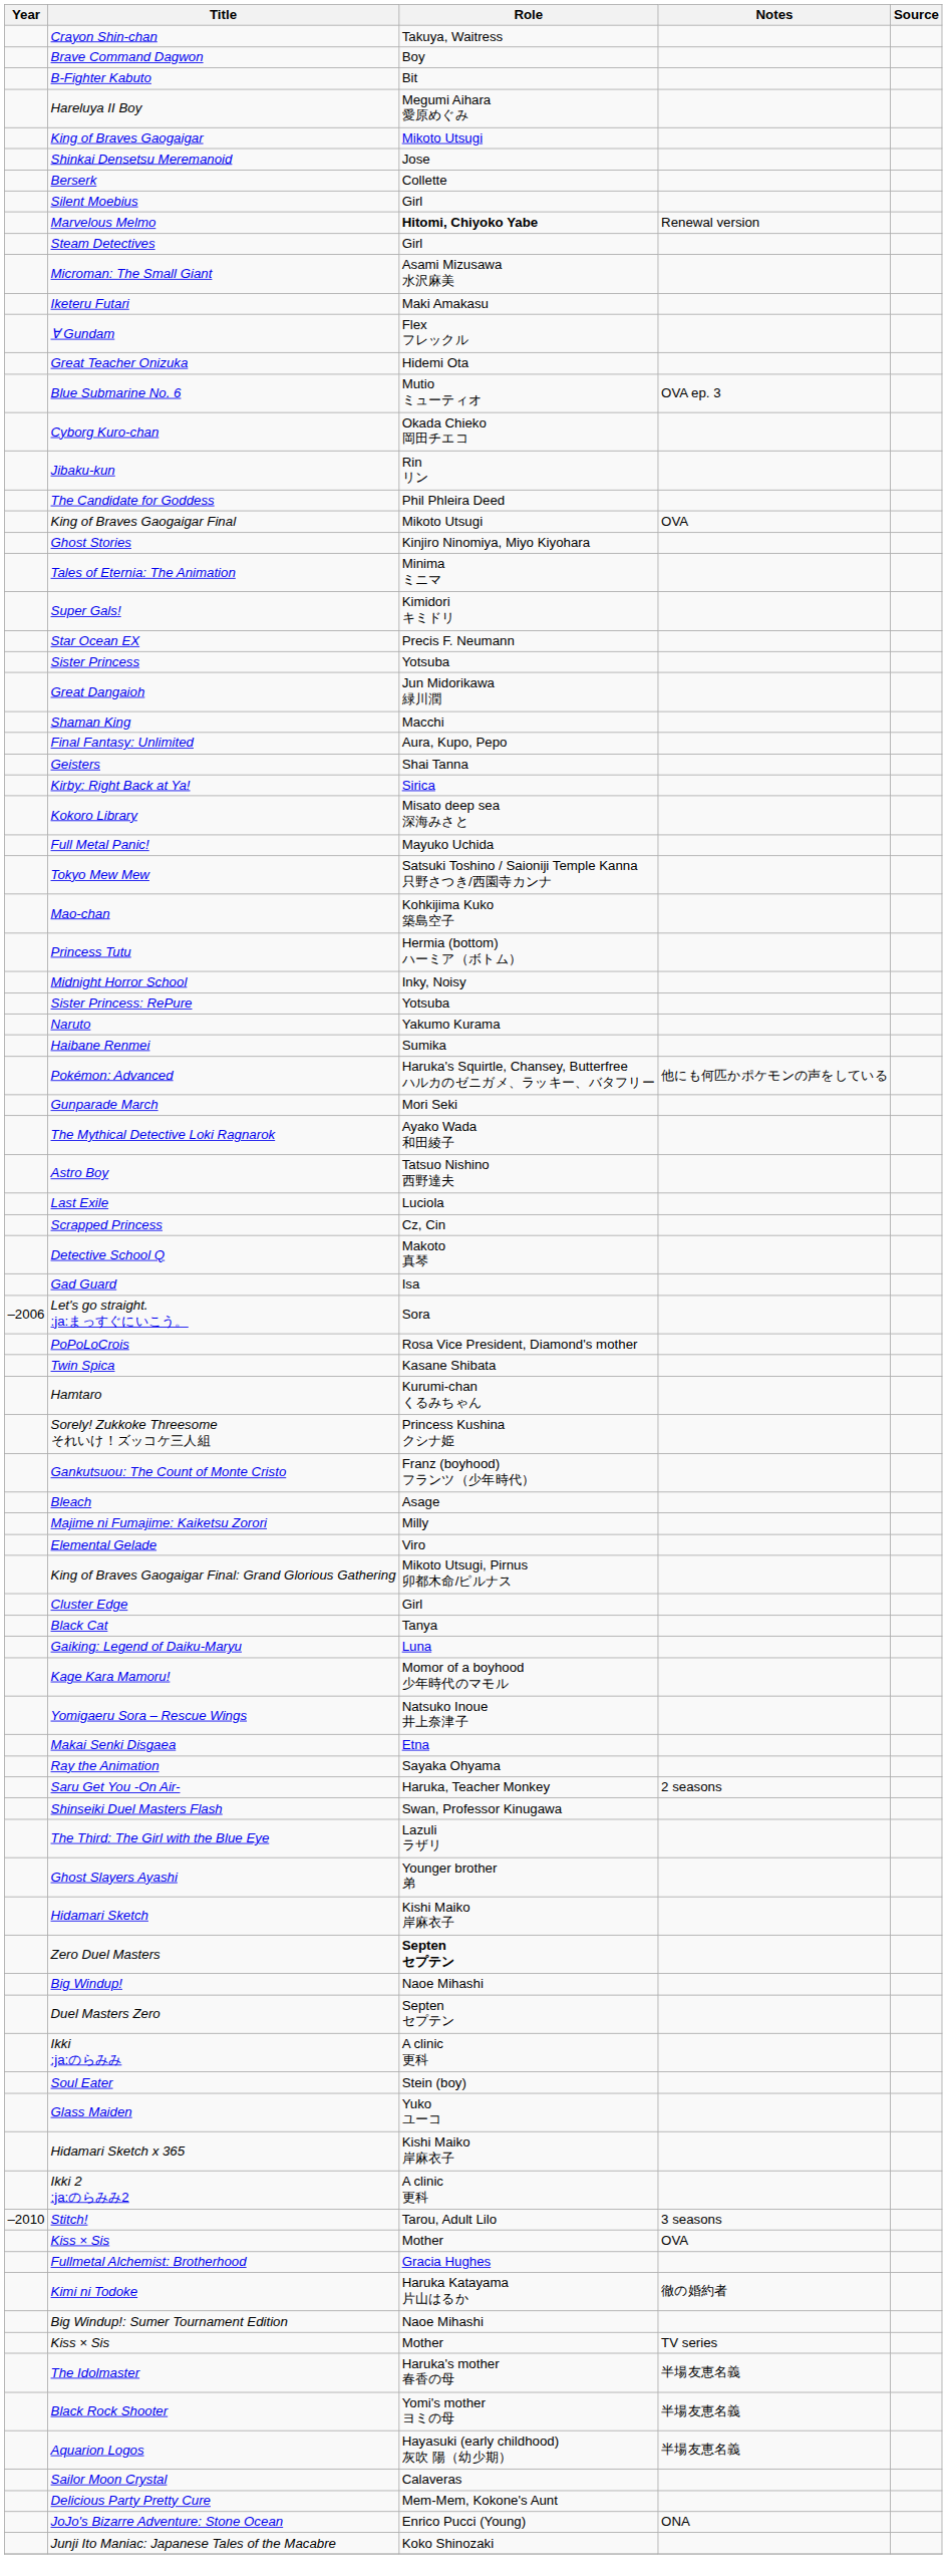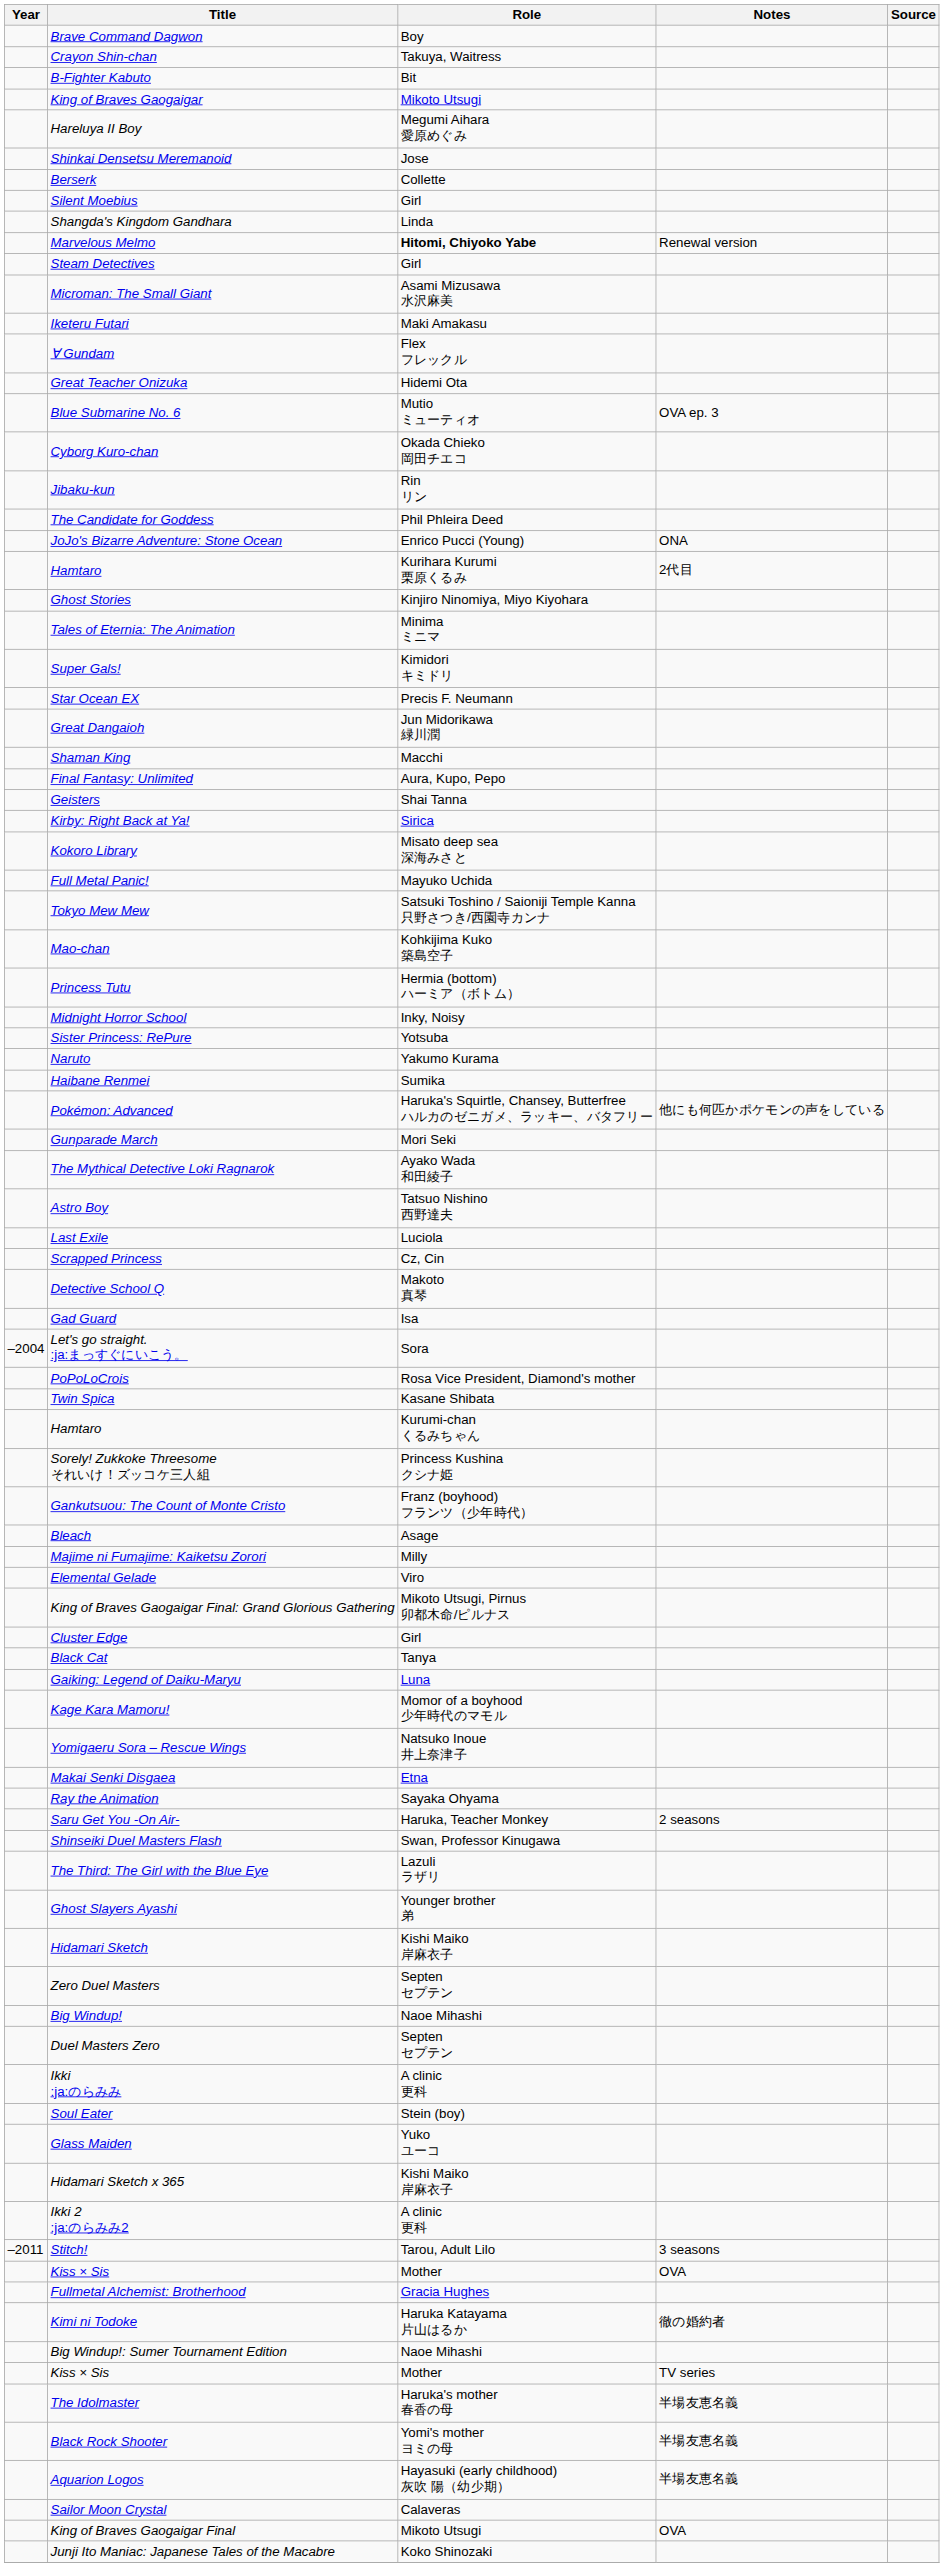 <table class="wikitable sortable plainrowheaders">
 <tr>
 <th>Year</th>
 <th>Title</th>
 <th>Role</th>
 <th class="unsortable">Notes</th>
 <th class="unsortable">Source</th>
 </tr>
 <tr>
 <td></td>
-<td><em><a href='#'>Crayon Shin-chan</a></em></td>
-<td>Takuya, Waitress</td>
+<td><em><a href='#'>Brave Command Dagwon</a></em></td>
+<td>Boy</td>
 <td></td>
 <td></td>
 </tr>
 <tr>
 <td></td>
-<td><em><a href='#'>Brave Command Dagwon</a></em></td>
-<td>Boy</td>
+<td><em><a href='#'>Crayon Shin-chan</a></em></td>
+<td>Takuya, Waitress</td>
 <td></td>
 <td></td>
 </tr>
 <tr>
 <td></td>
 <td><em><a href='#'>B-Fighter Kabuto</a></em></td>
 <td>Bit</td>
 <td></td>
 <td></td>
 </tr>
 <tr>
 <td></td>
-<td><em>Hareluya II Boy</em></td>
-<td>Megumi Aihara<br>愛原めぐみ</td>
+<td><em><a href='#'>King of Braves Gaogaigar</a></em></td>
+<td><a href='#'>Mikoto Utsugi</a></td>
 <td></td>
 <td></td>
 </tr>
 <tr>
 <td></td>
-<td><em><a href='#'>King of Braves Gaogaigar</a></em></td>
-<td><a href='#'>Mikoto Utsugi</a></td>
+<td><em>Hareluya II Boy</em></td>
+<td>Megumi Aihara<br>愛原めぐみ</td>
 <td></td>
 <td></td>
 </tr>
 <tr>
 <td></td>
 <td><em><a href='#'>Shinkai Densetsu Meremanoid</a></em></td>
 <td>Jose</td>
 <td></td>
 <td></td>
 </tr>
 <tr>
 <td></td>
 <td><em><a href='#'>Berserk</a></em></td>
 <td>Collette</td>
 <td></td>
 <td></td>
 </tr>
 <tr>
 <td></td>
 <td><em><a href='#'>Silent Moebius</a></em></td>
 <td>Girl</td>
+<td></td>
+<td></td>
+</tr>
+<tr>
+<td></td>
+<td><em>Shangda's Kingdom Gandhara</em></td>
+<td>Linda</td>
 <td></td>
 <td></td>
 </tr>
 <tr>
 <td></td>
 <td><em><a href='#'>Marvelous Melmo</a></em></td>
 <td><strong>Hitomi, Chiyoko Yabe</strong></td>
 <td>Renewal version</td>
 <td></td>
 </tr>
 <tr>
 <td></td>
 <td><em><a href='#'>Steam Detectives</a></em></td>
 <td>Girl</td>
 <td></td>
 <td></td>
 </tr>
 <tr>
 <td></td>
 <td><em><a href='#'>Microman: The Small Giant</a></em></td>
 <td>Asami Mizusawa<br>水沢麻美</td>
 <td></td>
 <td></td>
 </tr>
 <tr>
 <td></td>
 <td><em><a href='#'>Iketeru Futari</a></em></td>
 <td>Maki Amakasu</td>
 <td></td>
 <td></td>
 </tr>
 <tr>
 <td></td>
 <td><em><a href='#'>∀ Gundam</a></em></td>
 <td>Flex<br>フレックル</td>
 <td></td>
 <td></td>
 </tr>
 <tr>
 <td></td>
 <td><em><a href='#'>Great Teacher Onizuka</a></em></td>
 <td>Hidemi Ota</td>
 <td></td>
 <td></td>
 </tr>
 <tr>
 <td></td>
 <td><em><a href='#'>Blue Submarine No. 6</a></em></td>
 <td>Mutio<br>ミューティオ</td>
 <td>OVA ep. 3</td>
 <td></td>
 </tr>
 <tr>
 <td></td>
 <td><em><a href='#'>Cyborg Kuro-chan</a></em></td>
 <td>Okada Chieko<br>岡田チエコ</td>
 <td></td>
 <td></td>
 </tr>
 <tr>
 <td></td>
 <td><em><a href='#'>Jibaku-kun</a></em></td>
 <td>Rin<br>リン</td>
 <td></td>
 <td></td>
 </tr>
 <tr>
 <td></td>
 <td><em><a href='#'>The Candidate for Goddess</a></em></td>
 <td>Phil Phleira Deed</td>
 <td></td>
 <td></td>
 </tr>
 <tr>
 <td></td>
-<td><em>King of Braves Gaogaigar Final</em></td>
-<td>Mikoto Utsugi</td>
-<td>OVA</td>
+<td><em><a href='#'>JoJo's Bizarre Adventure: Stone Ocean</a></em></td>
+<td>Enrico Pucci (Young)</td>
+<td>ONA</td>
+<td></td>
+</tr>
+<tr>
+<td></td>
+<td><em><a href='#'>Hamtaro</a></em></td>
+<td>Kurihara Kurumi<br>栗原くるみ</td>
+<td>2代目</td>
 <td></td>
 </tr>
 <tr>
 <td></td>
 <td><em><a href='#'>Ghost Stories</a></em></td>
 <td>Kinjiro Ninomiya, Miyo Kiyohara </td>
 <td></td>
 <td></td>
 </tr>
 <tr>
 <td></td>
 <td><em><a href='#'>Tales of Eternia: The Animation</a></em></td>
 <td>Minima<br>ミニマ</td>
 <td></td>
 <td></td>
 </tr>
 <tr>
 <td></td>
 <td><em><a href='#'>Super Gals!</a></em></td>
 <td>Kimidori<br>キミドリ</td>
 <td></td>
 <td></td>
 </tr>
 <tr>
 <td></td>
 <td><em><a href='#'>Star Ocean EX</a></em></td>
 <td>Precis F. Neumann</td>
-<td></td>
-<td></td>
-</tr>
-<tr>
-<td></td>
-<td><em><a href='#'>Sister Princess</a></em></td>
-<td>Yotsuba</td>
 <td></td>
 <td></td>
 </tr>
 <tr>
 <td></td>
 <td><em><a href='#'>Great Dangaioh</a></em></td>
 <td>Jun Midorikawa<br>緑川潤</td>
 <td></td>
 <td></td>
 </tr>
 <tr>
 <td></td>
 <td><em><a href='#'>Shaman King</a></em></td>
 <td>Macchi</td>
 <td></td>
 <td></td>
 </tr>
 <tr>
 <td></td>
 <td><em><a href='#'>Final Fantasy: Unlimited</a></em></td>
 <td>Aura, Kupo, Pepo </td>
 <td></td>
 <td></td>
 </tr>
 <tr>
 <td></td>
 <td><em><a href='#'>Geisters</a></em></td>
 <td>Shai Tanna</td>
 <td></td>
 <td></td>
 </tr>
 <tr>
 <td></td>
 <td><em><a href='#'>Kirby: Right Back at Ya!</a></em></td>
 <td><a href='#'>Sirica</a></td>
 <td></td>
 <td></td>
 </tr>
 <tr>
 <td></td>
 <td><em><a href='#'>Kokoro Library</a></em></td>
 <td>Misato deep sea<br>深海みさと</td>
 <td></td>
 <td></td>
 </tr>
 <tr>
 <td></td>
 <td><em><a href='#'>Full Metal Panic!</a></em></td>
 <td>Mayuko Uchida</td>
 <td></td>
 <td></td>
 </tr>
 <tr>
 <td></td>
 <td><em><a href='#'>Tokyo Mew Mew</a></em></td>
 <td>Satsuki Toshino / Saioniji Temple Kanna<br>只野さつき/西園寺カンナ</td>
 <td></td>
 <td></td>
 </tr>
 <tr>
 <td></td>
 <td><em><a href='#'>Mao-chan</a></em></td>
 <td>Kohkijima Kuko<br>築島空子</td>
 <td></td>
 <td></td>
 </tr>
 <tr>
 <td></td>
 <td><em><a href='#'>Princess Tutu</a></em></td>
 <td>Hermia (bottom)<br>ハーミア（ボトム）</td>
 <td></td>
 <td></td>
 </tr>
 <tr>
 <td></td>
 <td><em><a href='#'>Midnight Horror School</a></em></td>
 <td>Inky, Noisy</td>
 <td></td>
 <td></td>
 </tr>
 <tr>
 <td></td>
 <td><em><a href='#'>Sister Princess: RePure</a></em></td>
 <td>Yotsuba</td>
 <td></td>
 <td></td>
 </tr>
 <tr>
 <td></td>
 <td><em><a href='#'>Naruto</a></em></td>
 <td>Yakumo Kurama</td>
 <td></td>
 <td></td>
 </tr>
 <tr>
 <td></td>
 <td><em><a href='#'>Haibane Renmei</a></em></td>
 <td>Sumika</td>
 <td></td>
 <td></td>
 </tr>
 <tr>
 <td></td>
 <td><em><a href='#'>Pokémon: Advanced</a></em></td>
 <td>Haruka's Squirtle, Chansey, Butterfree<br>ハルカのゼニガメ、ラッキー、バタフリー</td>
 <td>他にも何匹かポケモンの声をしている</td>
 <td></td>
 </tr>
 <tr>
 <td></td>
 <td><em><a href='#'>Gunparade March</a></em></td>
 <td>Mori Seki </td>
 <td></td>
 <td></td>
 </tr>
 <tr>
 <td></td>
 <td><em><a href='#'>The Mythical Detective Loki Ragnarok</a></em></td>
 <td>Ayako Wada<br>和田綾子</td>
 <td></td>
 <td></td>
 </tr>
 <tr>
 <td></td>
 <td><em><a href='#'>Astro Boy</a></em></td>
 <td>Tatsuo Nishino<br>西野達夫</td>
 <td></td>
 <td></td>
 </tr>
 <tr>
 <td></td>
 <td><em><a href='#'>Last Exile</a></em></td>
 <td>Luciola</td>
 <td></td>
 <td></td>
 </tr>
 <tr>
 <td></td>
 <td><em><a href='#'>Scrapped Princess</a></em></td>
 <td>Cz, Cin</td>
 <td></td>
 <td></td>
 </tr>
 <tr>
 <td></td>
 <td><em><a href='#'>Detective School Q</a></em></td>
 <td>Makoto<br>真琴</td>
 <td></td>
 <td></td>
 </tr>
 <tr>
 <td></td>
 <td><em><a href='#'>Gad Guard</a></em></td>
 <td>Isa</td>
 <td></td>
 <td></td>
 </tr>
 <tr>
-<td>–2006</td>
+<td>–2004</td>
 <td><em>Let's go straight.</em><br><a href='#'>:ja:まっすぐにいこう。</a></td>
 <td>Sora</td>
 <td></td>
 <td></td>
 </tr>
 <tr>
 <td></td>
 <td><em><a href='#'>PoPoLoCrois</a></em></td>
 <td>Rosa Vice President, Diamond's mother</td>
 <td></td>
 <td></td>
 </tr>
 <tr>
 <td></td>
 <td><em><a href='#'>Twin Spica</a></em></td>
 <td>Kasane Shibata</td>
 <td></td>
 <td></td>
 </tr>
 <tr>
 <td></td>
 <td><em>Hamtaro</em></td>
 <td>Kurumi-chan<br>くるみちゃん</td>
 <td></td>
 <td></td>
 </tr>
 <tr>
 <td></td>
 <td><em>Sorely! Zukkoke Threesome</em><br>それいけ！ズッコケ三人組</td>
 <td>Princess Kushina<br>クシナ姫</td>
 <td></td>
 <td></td>
 </tr>
 <tr>
 <td></td>
 <td><em><a href='#'>Gankutsuou: The Count of Monte Cristo</a></em></td>
 <td>Franz (boyhood)<br>フランツ（少年時代）</td>
 <td></td>
 <td></td>
 </tr>
 <tr>
 <td></td>
 <td><em><a href='#'>Bleach</a></em></td>
 <td>Asage </td>
 <td></td>
 <td></td>
 </tr>
 <tr>
 <td></td>
 <td><em><a href='#'>Majime ni Fumajime: Kaiketsu Zorori</a></em></td>
 <td>Milly</td>
 <td></td>
 <td></td>
 </tr>
 <tr>
 <td></td>
 <td><em><a href='#'>Elemental Gelade</a></em></td>
 <td>Viro </td>
 <td></td>
 <td></td>
 </tr>
 <tr>
 <td></td>
 <td><em>King of Braves Gaogaigar Final: Grand Glorious Gathering</em></td>
 <td>Mikoto Utsugi, Pirnus<br>卯都木命/ピルナス</td>
 <td></td>
 <td></td>
 </tr>
 <tr>
 <td></td>
 <td><em><a href='#'>Cluster Edge</a></em></td>
 <td>Girl</td>
 <td></td>
 <td></td>
 </tr>
 <tr>
 <td></td>
 <td><em><a href='#'>Black Cat</a></em></td>
 <td>Tanya</td>
 <td></td>
 <td></td>
 </tr>
 <tr>
 <td></td>
 <td><em><a href='#'>Gaiking: Legend of Daiku-Maryu</a></em></td>
 <td><a href='#'>Luna</a></td>
 <td></td>
 </tr>
 <tr>
 <td></td>
 <td><em><a href='#'>Kage Kara Mamoru!</a></em></td>
 <td>Momor of a boyhood<br>少年時代のマモル</td>
 <td></td>
 <td></td>
 </tr>
 <tr>
 <td></td>
 <td><em><a href='#'>Yomigaeru Sora – Rescue Wings</a></em></td>
 <td>Natsuko Inoue<br>井上奈津子</td>
 <td></td>
 <td></td>
 </tr>
 <tr>
 <td></td>
 <td><em><a href='#'>Makai Senki Disgaea</a></em></td>
 <td><a href='#'>Etna</a></td>
 <td></td>
 <td></td>
 </tr>
 <tr>
 <td></td>
 <td><em><a href='#'>Ray the Animation</a></em></td>
 <td>Sayaka Ohyama</td>
 <td></td>
 <td></td>
 </tr>
 <tr>
 <td></td>
 <td><em><a href='#'>Saru Get You -On Air-</a></em></td>
 <td>Haruka, Teacher Monkey</td>
 <td>2 seasons</td>
 <td></td>
 </tr>
 <tr>
 <td></td>
 <td><em><a href='#'>Shinseiki Duel Masters Flash</a></em></td>
 <td>Swan, Professor Kinugawa</td>
 <td></td>
 <td></td>
 </tr>
 <tr>
 <td></td>
 <td><em><a href='#'>The Third: The Girl with the Blue Eye</a></em></td>
 <td>Lazuli<br>ラザリ</td>
 <td></td>
 <td></td>
 </tr>
 <tr>
 <td></td>
 <td><em><a href='#'>Ghost Slayers Ayashi</a></em></td>
 <td>Younger brother<br>弟</td>
 <td></td>
 <td></td>
 </tr>
 <tr>
 <td></td>
 <td><em><a href='#'>Hidamari Sketch</a></em></td>
 <td>Kishi Maiko<br>岸麻衣子</td>
 <td></td>
 <td></td>
 </tr>
 <tr>
 <td></td>
 <td><em>Zero Duel Masters</em></td>
-<td><strong>Septen<br>セプテン</strong></td>
+<td>Septen<br>セプテン</td>
 <td></td>
 <td></td>
 </tr>
 <tr>
 <td></td>
 <td><em><a href='#'>Big Windup!</a></em></td>
 <td>Naoe Mihashi</td>
 <td></td>
 <td></td>
 </tr>
 <tr>
 <td></td>
 <td><em>Duel Masters Zero</em></td>
 <td>Septen<br>セプテン</td>
 <td></td>
 <td></td>
 </tr>
 <tr>
 <td></td>
 <td><em>Ikki</em><br><a href='#'>:ja:のらみみ</a></td>
 <td>A clinic<br>更科</td>
 <td></td>
 <td></td>
 </tr>
 <tr>
 <td></td>
 <td><em><a href='#'>Soul Eater</a></em></td>
 <td>Stein (boy)</td>
 <td></td>
 <td></td>
 </tr>
 <tr>
 <td></td>
 <td><em><a href='#'>Glass Maiden</a></em></td>
 <td>Yuko<br>ユーコ</td>
 <td></td>
 <td></td>
 </tr>
 <tr>
 <td></td>
 <td><em>Hidamari Sketch x 365</em></td>
 <td>Kishi Maiko<br>岸麻衣子</td>
 <td></td>
 <td></td>
 </tr>
 <tr>
 <td></td>
 <td><em>Ikki 2</em><br><a href='#'>:ja:のらみみ2</a></td>
 <td>A clinic<br>更科</td>
 <td></td>
 <td></td>
 </tr>
 <tr>
-<td>–2010</td>
+<td>–2011</td>
 <td><em><a href='#'>Stitch!</a></em></td>
 <td>Tarou, Adult Lilo</td>
 <td>3 seasons</td>
 <td></td>
 </tr>
 <tr>
 <td></td>
 <td><em><a href='#'>Kiss × Sis</a></em></td>
 <td>Mother</td>
 <td>OVA</td>
 <td></td>
 </tr>
 <tr>
 <td></td>
 <td><em><a href='#'>Fullmetal Alchemist: Brotherhood</a></em></td>
 <td><a href='#'>Gracia Hughes</a></td>
 <td></td>
 <td></td>
 </tr>
 <tr>
 <td></td>
 <td><em><a href='#'>Kimi ni Todoke</a></em></td>
 <td>Haruka Katayama<br>片山はるか</td>
 <td>徹の婚約者</td>
 <td></td>
 </tr>
 <tr>
 <td></td>
 <td><em>Big Windup!: Sumer Tournament Edition</em></td>
 <td>Naoe Mihashi</td>
 <td></td>
 <td></td>
 </tr>
 <tr>
 <td></td>
 <td><em>Kiss × Sis</em></td>
 <td>Mother</td>
 <td>TV series </td>
 <td></td>
 </tr>
 <tr>
 <td></td>
 <td><em><a href='#'>The Idolmaster</a></em></td>
 <td>Haruka's mother<br>春香の母</td>
 <td>半場友恵名義</td>
 <td></td>
 </tr>
 <tr>
 <td></td>
 <td><em><a href='#'>Black Rock Shooter</a></em></td>
 <td>Yomi's mother<br>ヨミの母</td>
 <td>半場友恵名義</td>
 <td></td>
 </tr>
 <tr>
 <td></td>
 <td><em><a href='#'>Aquarion Logos</a></em></td>
 <td>Hayasuki (early childhood)<br>灰吹 陽（幼少期）</td>
 <td>半場友恵名義</td>
 <td></td>
 </tr>
 <tr>
 <td></td>
 <td><em><a href='#'>Sailor Moon Crystal</a></em></td>
 <td>Calaveras</td>
 <td></td>
 <td></td>
 </tr>
 <tr>
 <td></td>
-<td><em><a href='#'>Delicious Party Pretty Cure</a></em></td>
-<td>Mem-Mem, Kokone's Aunt</td>
-<td></td>
-<td></td>
-</tr>
-<tr>
-<td></td>
-<td><em><a href='#'>JoJo's Bizarre Adventure: Stone Ocean</a></em></td>
-<td>Enrico Pucci (Young)</td>
-<td>ONA</td>
+<td><em>King of Braves Gaogaigar Final</em></td>
+<td>Mikoto Utsugi</td>
+<td>OVA</td>
 <td></td>
 </tr>
 <tr>
 <td></td>
 <td><em>Junji Ito Maniac: Japanese Tales of the Macabre</em></td>
 <td>Koko Shinozaki</td>
 <td></td>
 <td></td>
 </tr>
 <tr>
 </tr>
 </table>
